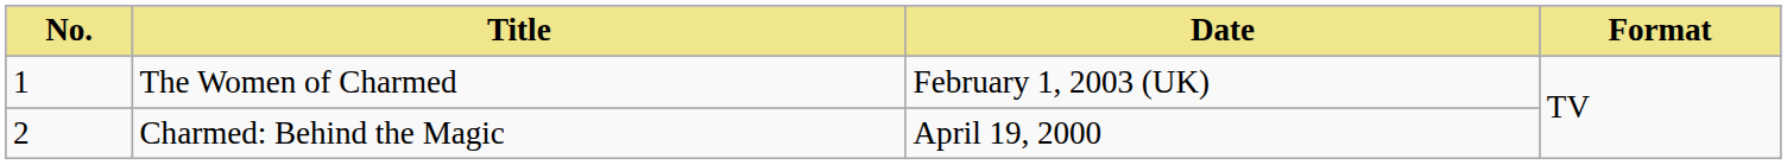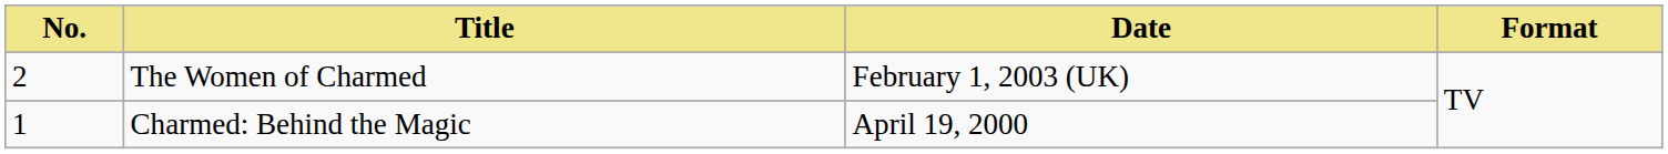 <table class="wikitable plainrowheaders" style="width:70%;">
 <tr>
 <th style="background: #F0E68C;color:#000; text-align:center;">No.</th>
 <th style="background: #F0E68C;color:#000; text-align:center;">Title</th>
 <th style="background: #F0E68C;color:#000; text-align:center;">Date</th>
 <th style="background: #F0E68C;color:#000; text-align:center;">Format</th>
 </tr>
 <tr>
-<td>1</td>
+<td>2</td>
 <td>The Women of Charmed</td>
 <td>February 1, 2003 (UK)</td>
 <td rowspan=2>TV</td>
 </tr>
 <tr>
-<td>2</td>
+<td>1</td>
 <td>Charmed: Behind the Magic</td>
 <td>April 19, 2000</td>
 </tr>
 </table>
